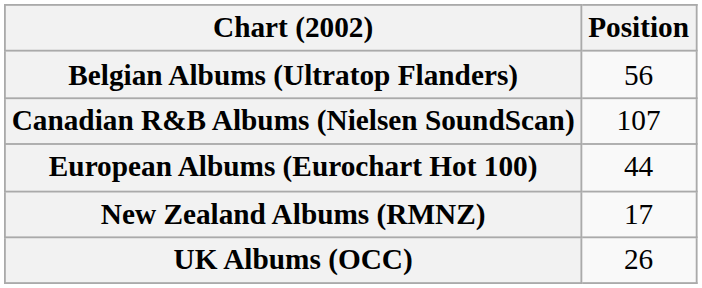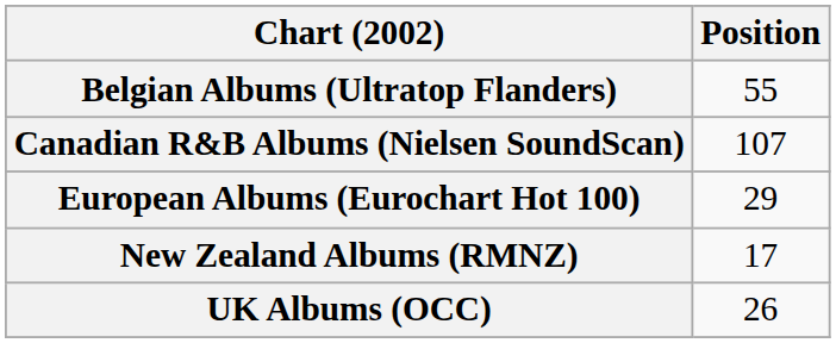 <table class="wikitable sortable plainrowheaders">
 <tr>
 <th>Chart (2002)</th>
 <th>Position</th>
 </tr>
 <tr>
 <th scope="row">Belgian Albums (Ultratop Flanders)</th>
-<td style="text-align:center;">56</td>
+<td style="text-align:center;">55</td>
 </tr>
 <tr>
 <th scope="row">Canadian R&B Albums (Nielsen SoundScan)</th>
 <td style="text-align:center;">107</td>
 </tr>
 <tr>
 <th scope="row">European Albums (Eurochart Hot 100)</th>
-<td style="text-align:center;">44</td>
+<td style="text-align:center;">29</td>
 </tr>
 <tr>
 <th scope="row">New Zealand Albums (RMNZ)</th>
 <td style="text-align:center;">17</td>
 </tr>
 <tr>
 <th scope="row">UK Albums (OCC)</th>
 <td style="text-align:center;">26</td>
 </tr>
 </table>
